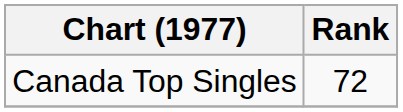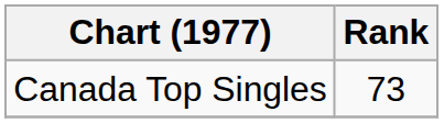 <table class="wikitable">
 <tr>
 <th align="left">Chart (1977)</th>
 <th style="text-align:center;">Rank</th>
 </tr>
 <tr>
 <td>Canada Top Singles</td>
-<td style="text-align:center;">72</td>
+<td style="text-align:center;">73</td>
 </tr>
 <tr>
 </tr>
 </table>
